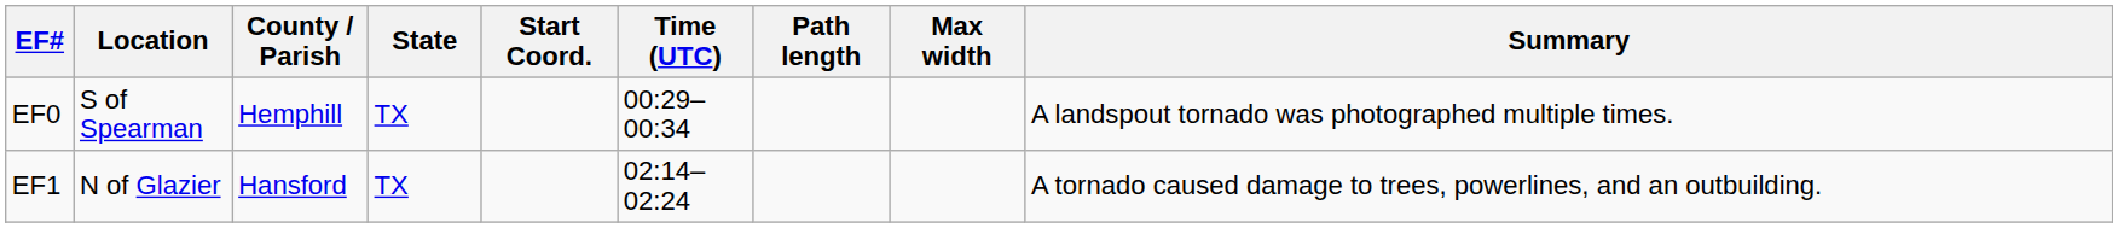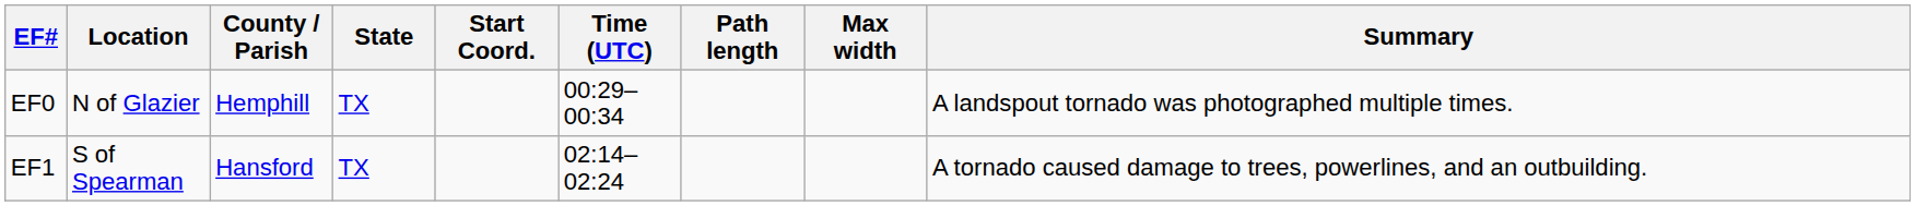 <table class="wikitable sortable" style="width:100%;">
 <tr>
 <th scope="col"  style="width:3%; text-align:center;"><a href='#'>EF#</a></th>
 <th scope="col"  style="width:7%; text-align:center;" class="unsortable">Location</th>
 <th scope="col"  style="width:6%; text-align:center;" class="unsortable">County / Parish</th>
 <th scope="col"  style="width:5%; text-align:center;">State</th>
 <th scope="col"  style="width:6%; text-align:center;">Start Coord.</th>
 <th scope="col"  style="width:6%; text-align:center;">Time (<a href='#'>UTC</a>)</th>
 <th scope="col"  style="width:6%; text-align:center;">Path length</th>
 <th scope="col"  style="width:6%; text-align:center;">Max width</th>
 <th scope="col" class="unsortable" style="width:48%; text-align:center;">Summary</th>
 </tr>
 <tr>
 <td bgcolor=>EF0</td>
-<td>S of <a href='#'>Spearman</a></td>
+<td>N of <a href='#'>Glazier</a></td>
 <td><a href='#'>Hemphill</a></td>
 <td><a href='#'>TX</a></td>
 <td></td>
 <td>00:29–00:34</td>
 <td></td>
 <td></td>
 <td>A landspout tornado was photographed multiple times.</td>
 </tr>
 <tr>
 <td bgcolor=>EF1</td>
-<td>N of <a href='#'>Glazier</a></td>
+<td>S of <a href='#'>Spearman</a></td>
 <td><a href='#'>Hansford</a></td>
 <td><a href='#'>TX</a></td>
 <td></td>
 <td>02:14–02:24</td>
 <td></td>
 <td></td>
 <td>A tornado caused damage to trees, powerlines, and an outbuilding.</td>
 </tr>
 </table>
